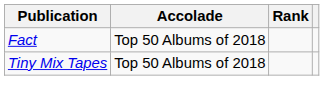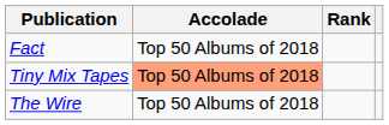 <table class="sortable wikitable">
 <tr>
 <th>Publication</th>
 <th>Accolade</th>
 <th>Rank</th>
 <th class="unsortable"></th>
 </tr>
 <tr>
 <td><em><a href='#'>Fact</a></em></td>
 <td>Top 50 Albums of 2018</td>
 <td></td>
 <td></td>
 </tr>
 <tr>
 <td><em><a href='#'>Tiny Mix Tapes</a></em></td>
+<td style="background: lightsalmon;">Top 50 Albums of 2018</td>
+<td></td>
+<td></td>
+</tr>
+<tr>
+<td><em><a href='#'>The Wire</a></em></td>
 <td>Top 50 Albums of 2018</td>
 <td></td>
 <td></td>
 </tr>
 </table>
